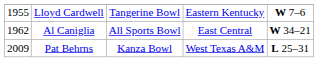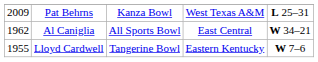 <table class="wikitable" style="text-align:center; background:white;">
 <tr>
 </tr>
 <tr>
-<td style="text-align:center;">1955</td>
-<td><a href='#'>Lloyd Cardwell</a></td>
-<td><a href='#'>Tangerine Bowl</a></td>
-<td><a href='#'>Eastern Kentucky</a></td>
-<td><strong>W</strong> 7–6</td>
+<td style="text-align:center;">2009</td>
+<td><a href='#'>Pat Behrns</a></td>
+<td><a href='#'>Kanza Bowl</a></td>
+<td><a href='#'>West Texas A&M</a></td>
+<td><strong>L</strong> 25–31</td>
 </tr>
 <tr>
 <td style="text-align:center;">1962</td>
 <td><a href='#'>Al Caniglia</a></td>
 <td><a href='#'>All Sports Bowl</a></td>
 <td><a href='#'>East Central</a></td>
 <td><strong>W</strong> 34–21</td>
 </tr>
 <tr>
-<td style="text-align:center;">2009</td>
-<td><a href='#'>Pat Behrns</a></td>
-<td><a href='#'>Kanza Bowl</a></td>
-<td><a href='#'>West Texas A&M</a></td>
-<td><strong>L</strong> 25–31</td>
+<td style="text-align:center;">1955</td>
+<td><a href='#'>Lloyd Cardwell</a></td>
+<td><a href='#'>Tangerine Bowl</a></td>
+<td><a href='#'>Eastern Kentucky</a></td>
+<td><strong>W</strong> 7–6</td>
 </tr>
 </table>
